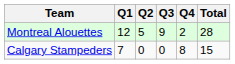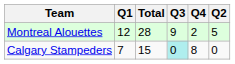 <table class="wikitable">
 <tr>
 <th>Team</th>
 <th>Q1</th>
-<th>Q2</th>
+<th>Total</th>
 <th>Q3</th>
 <th>Q4</th>
-<th>Total</th>
+<th>Q2</th>
 </tr>
 <tr style="background-color:#DDFFDD">
 <td><a href='#'>Montreal Alouettes</a></td>
 <td>12</td>
-<td>5</td>
+<td>28</td>
 <td>9</td>
 <td>2</td>
-<td>28</td>
+<td>5</td>
 </tr>
 <tr>
 <td><a href='#'>Calgary Stampeders</a></td>
 <td>7</td>
+<td>15</td>
+<td style="background: paleturquoise;">0</td>
+<td>8</td>
 <td>0</td>
-<td>0</td>
-<td>8</td>
-<td>15</td>
 </tr>
 </table>
